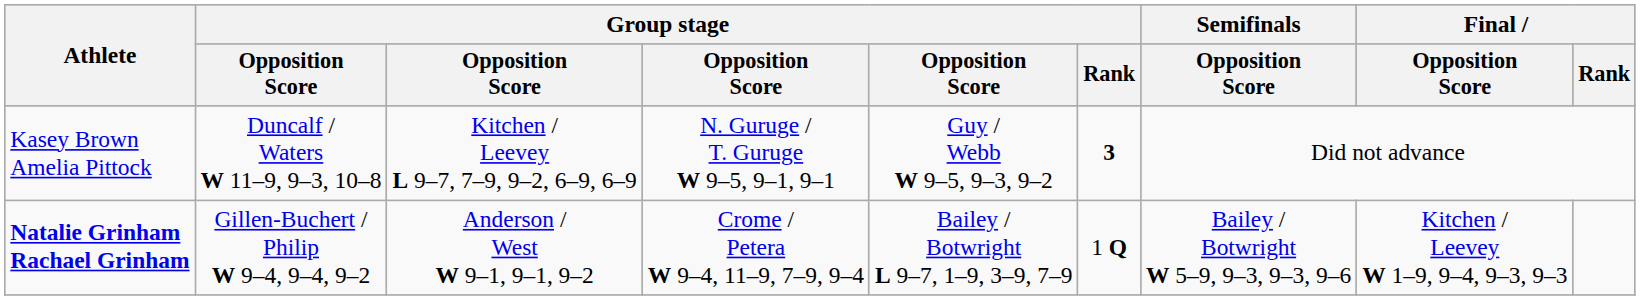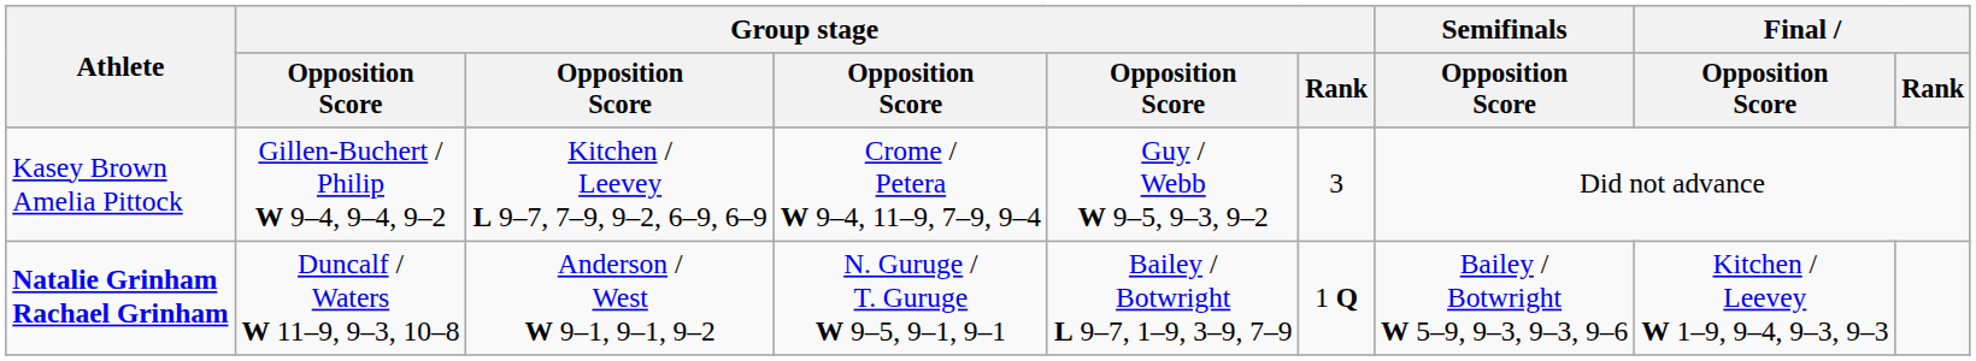 <table class=wikitable style="font-size:90%;text-align:center">
 <tr>
 <th rowspan="2">Athlete</th>
 <th colspan=5>Group stage</th>
 <th>Semifinals</th>
 <th colspan=2>Final / </th>
 </tr>
 <tr style="font-size:95%">
 <th>Opposition<br>Score</th>
 <th>Opposition<br>Score</th>
 <th>Opposition<br>Score</th>
 <th>Opposition<br>Score</th>
 <th>Rank</th>
 <th>Opposition<br>Score</th>
 <th>Opposition<br>Score</th>
 <th>Rank</th>
 </tr>
 <tr>
 <td align=left><a href='#'>Kasey Brown</a> <br> <a href='#'>Amelia Pittock</a></td>
-<td> <a href='#'>Duncalf</a> / <br> <a href='#'>Waters</a> <br> <strong>W</strong> 11–9, 9–3, 10–8</td>
+<td> <a href='#'>Gillen-Buchert</a> / <br> <a href='#'>Philip</a> <br> <strong>W</strong> 9–4, 9–4, 9–2</td>
 <td> <a href='#'>Kitchen</a> / <br> <a href='#'>Leevey</a> <br> <strong>L</strong> 9–7, 7–9, 9–2, 6–9, 6–9</td>
-<td> <a href='#'>N. Guruge</a> / <br> <a href='#'>T. Guruge</a> <br> <strong>W</strong> 9–5, 9–1, 9–1</td>
+<td> <a href='#'>Crome</a> / <br> <a href='#'>Petera</a> <br> <strong>W</strong> 9–4, 11–9, 7–9, 9–4</td>
 <td> <a href='#'>Guy</a> / <br> <a href='#'>Webb</a> <br> <strong>W</strong> 9–5, 9–3, 9–2</td>
-<td><strong>3</strong></td>
+<td>3</td>
 <td colspan=3>Did not advance</td>
 </tr>
 <tr>
 <td align=left><strong><a href='#'>Natalie Grinham</a> <br> <a href='#'>Rachael Grinham</a></strong></td>
-<td> <a href='#'>Gillen-Buchert</a> / <br> <a href='#'>Philip</a> <br> <strong>W</strong> 9–4, 9–4, 9–2</td>
+<td> <a href='#'>Duncalf</a> / <br> <a href='#'>Waters</a> <br> <strong>W</strong> 11–9, 9–3, 10–8</td>
 <td> <a href='#'>Anderson</a> / <br> <a href='#'>West</a> <br> <strong>W</strong> 9–1, 9–1, 9–2</td>
-<td> <a href='#'>Crome</a> / <br> <a href='#'>Petera</a> <br> <strong>W</strong> 9–4, 11–9, 7–9, 9–4</td>
+<td> <a href='#'>N. Guruge</a> / <br> <a href='#'>T. Guruge</a> <br> <strong>W</strong> 9–5, 9–1, 9–1</td>
 <td> <a href='#'>Bailey</a> / <br> <a href='#'>Botwright</a> <br> <strong>L</strong> 9–7, 1–9, 3–9, 7–9</td>
 <td>1 <strong>Q</strong></td>
 <td> <a href='#'>Bailey</a> / <br> <a href='#'>Botwright</a> <br> <strong>W</strong> 5–9, 9–3, 9–3, 9–6</td>
 <td> <a href='#'>Kitchen</a> / <br> <a href='#'>Leevey</a> <br> <strong>W</strong> 1–9, 9–4, 9–3, 9–3</td>
 <td></td>
 </tr>
 </table>
